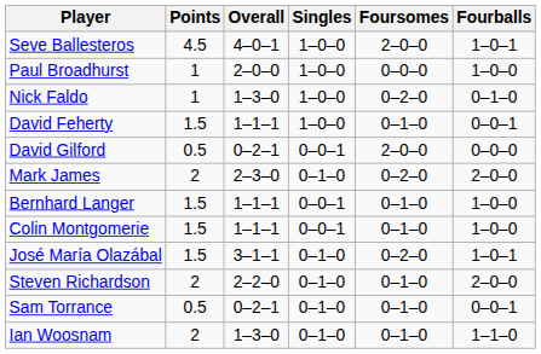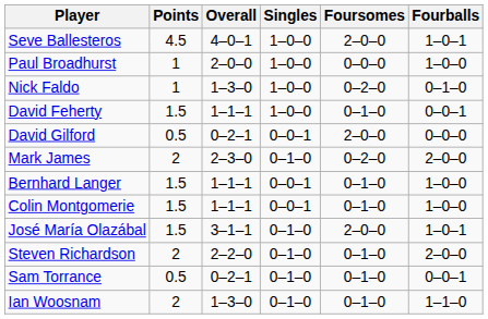 <table class="wikitable sortable" style="text-align:center">
 <tr>
 <th>Player</th>
 <th>Points</th>
 <th>Overall</th>
 <th>Singles</th>
 <th>Foursomes</th>
 <th>Fourballs</th>
 </tr>
 <tr>
 <td align=left><a href='#'>Seve Ballesteros</a></td>
 <td>4.5</td>
 <td>4–0–1</td>
 <td>1–0–0</td>
 <td>2–0–0</td>
 <td>1–0–1</td>
 </tr>
 <tr>
 <td align=left><a href='#'>Paul Broadhurst</a></td>
 <td>1</td>
 <td>2–0–0</td>
 <td>1–0–0</td>
 <td>0–0–0</td>
 <td>1–0–0</td>
 </tr>
 <tr>
 <td align=left><a href='#'>Nick Faldo</a></td>
 <td>1</td>
 <td>1–3–0</td>
 <td>1–0–0</td>
 <td>0–2–0</td>
 <td>0–1–0</td>
 </tr>
 <tr>
 <td align=left><a href='#'>David Feherty</a></td>
 <td>1.5</td>
 <td>1–1–1</td>
 <td>1–0–0</td>
 <td>0–1–0</td>
 <td>0–0–1</td>
 </tr>
 <tr>
 <td align=left><a href='#'>David Gilford</a></td>
 <td>0.5</td>
 <td>0–2–1</td>
 <td>0–0–1</td>
 <td>2–0–0</td>
 <td>0–0–0</td>
 </tr>
 <tr>
 <td align=left><a href='#'>Mark James</a></td>
 <td>2</td>
 <td>2–3–0</td>
 <td>0–1–0</td>
 <td>0–2–0</td>
 <td>2–0–0</td>
 </tr>
 <tr>
 <td align=left><a href='#'>Bernhard Langer</a></td>
 <td>1.5</td>
 <td>1–1–1</td>
 <td>0–0–1</td>
 <td>0–1–0</td>
 <td>1–0–0</td>
 </tr>
 <tr>
 <td align=left><a href='#'>Colin Montgomerie</a></td>
 <td>1.5</td>
 <td>1–1–1</td>
 <td>0–0–1</td>
 <td>0–1–0</td>
 <td>1–0–0</td>
 </tr>
 <tr>
 <td align=left><a href='#'>José María Olazábal</a></td>
 <td>1.5</td>
 <td>3–1–1</td>
 <td>0–1–0</td>
-<td>0–2–0</td>
+<td>2–0–0</td>
 <td>1–0–1</td>
 </tr>
 <tr>
 <td align=left><a href='#'>Steven Richardson</a></td>
 <td>2</td>
 <td>2–2–0</td>
 <td>0–1–0</td>
 <td>0–1–0</td>
 <td>2–0–0</td>
 </tr>
 <tr>
 <td align=left><a href='#'>Sam Torrance</a></td>
 <td>0.5</td>
 <td>0–2–1</td>
 <td>0–1–0</td>
 <td>0–1–0</td>
 <td>0–0–1</td>
 </tr>
 <tr>
 <td align=left><a href='#'>Ian Woosnam</a></td>
 <td>2</td>
 <td>1–3–0</td>
 <td>0–1–0</td>
 <td>0–1–0</td>
 <td>1–1–0</td>
 </tr>
 </table>
